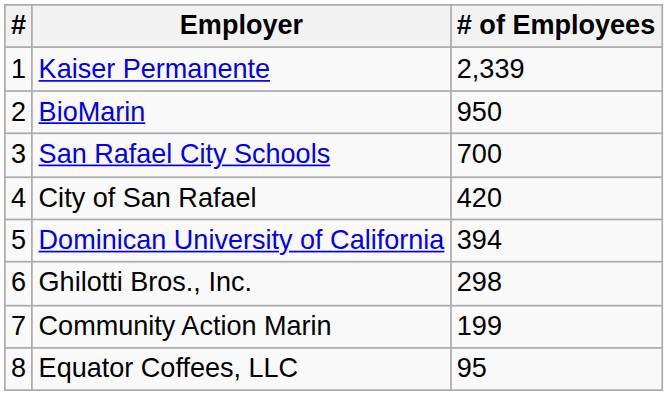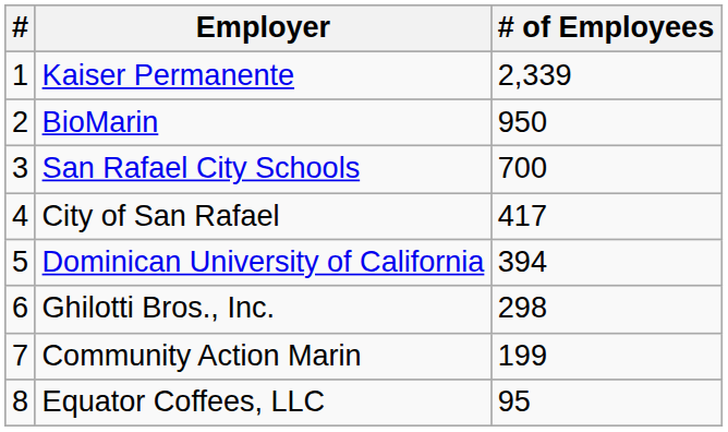 <table class="wikitable">
 <tr>
 <th>#</th>
 <th>Employer</th>
 <th># of Employees</th>
 </tr>
 <tr>
 <td>1</td>
 <td><a href='#'>Kaiser Permanente</a></td>
 <td>2,339</td>
 </tr>
 <tr>
 <td>2</td>
 <td><a href='#'>BioMarin</a></td>
 <td>950</td>
 </tr>
 <tr>
 <td>3</td>
 <td><a href='#'>San Rafael City Schools</a></td>
 <td>700</td>
 </tr>
 <tr>
 <td>4</td>
 <td>City of San Rafael</td>
-<td>420</td>
+<td>417</td>
 </tr>
 <tr>
 <td>5</td>
 <td><a href='#'>Dominican University of California</a></td>
 <td>394</td>
 </tr>
 <tr>
 <td>6</td>
 <td>Ghilotti Bros., Inc.</td>
 <td>298</td>
 </tr>
 <tr>
 <td>7</td>
 <td>Community Action Marin</td>
 <td>199</td>
 </tr>
 <tr>
 <td>8</td>
 <td>Equator Coffees, LLC</td>
 <td>95</td>
 </tr>
 </table>
